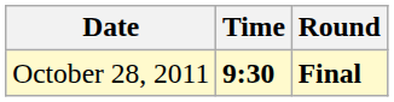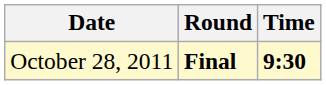 <table class="wikitable">
 <tr>
 <th>Date</th>
+<th>Round</th>
 <th>Time</th>
-<th>Round</th>
 </tr>
 <tr style=background:lemonchiffon>
 <td>October 28, 2011</td>
+<td><strong>Final</strong></td>
 <td><strong>9:30</strong></td>
-<td><strong>Final</strong></td>
 </tr>
 </table>
